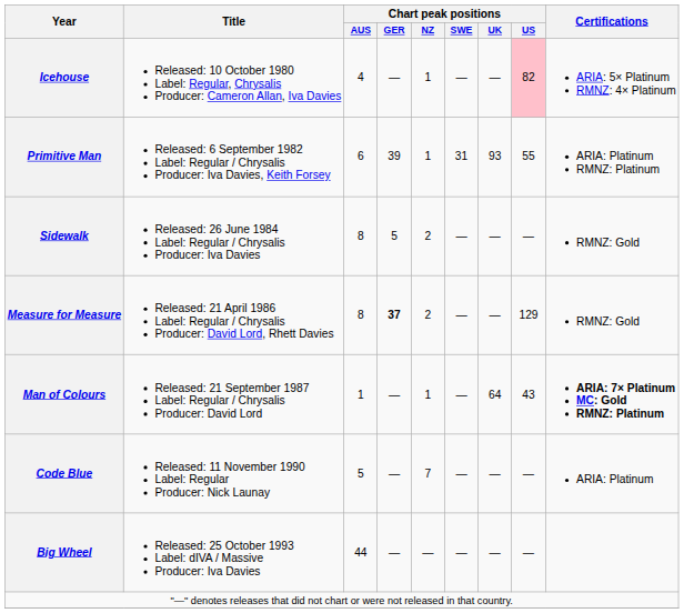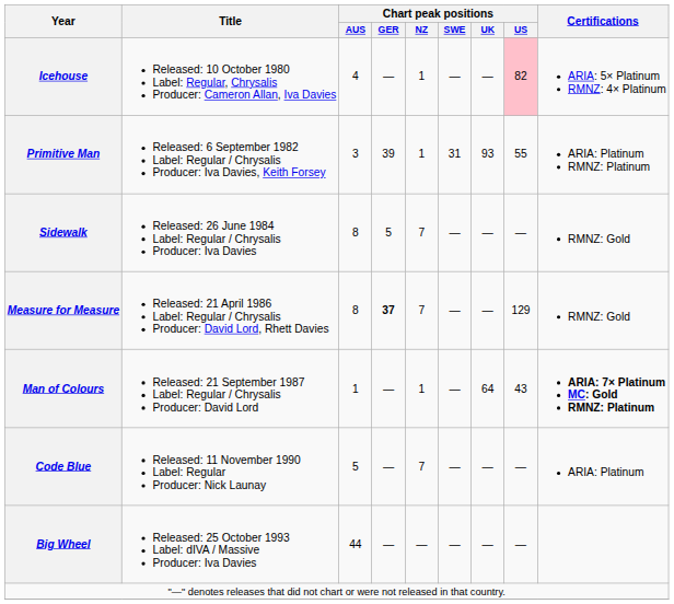 <table class="wikitable plainrowheaders">
 <tr>
 <th scope="col" rowspan="2">Year</th>
 <th scope="col" rowspan="2">Title</th>
 <th scope="col" colspan="6">Chart peak positions</th>
 <th scope="col" rowspan="2"><a href='#'>Certifications</a></th>
 </tr>
 <tr>
 <th style="width:3em;font-size:85%"><a href='#'>AUS</a><br></th>
 <th style="width:3em;font-size:85%"><a href='#'>GER</a><br></th>
 <th style="width:3em;font-size:85%"><a href='#'>NZ</a><br></th>
 <th style="width:3em;font-size:85%"><a href='#'>SWE</a><br></th>
 <th style="width:3em;font-size:85%"><a href='#'>UK</a><br></th>
 <th style="width:3em;font-size:85%"><a href='#'>US</a><br></th>
 </tr>
 <tr>
 <th scope="row"><em><a href='#'>Icehouse</a></em></th>
 <td><br><ul><li>Released: 10 October 1980</li><li>Label: <a href='#'>Regular</a>, <a href='#'>Chrysalis</a></li><li>Producer: <a href='#'>Cameron Allan</a>, <a href='#'>Iva Davies</a></li></ul></td>
 <td style="text-align:center;">4</td>
 <td style="text-align:center;">—</td>
 <td style="text-align:center;">1</td>
 <td style="text-align:center;">—</td>
 <td style="text-align:center;">—</td>
 <td style="background: pink; text-align:center;">82</td>
 <td><br><ul><li><a href='#'>ARIA</a>: 5× Platinum</li><li><a href='#'>RMNZ</a>: 4× Platinum</li></ul></td>
 </tr>
 <tr>
 <th scope="row"><em><a href='#'>Primitive Man</a></em></th>
 <td><br><ul><li>Released: 6 September 1982</li><li>Label: Regular / Chrysalis</li><li>Producer: Iva Davies, <a href='#'>Keith Forsey</a></li></ul></td>
-<td style="text-align:center;">6</td>
+<td style="text-align:center;">3</td>
 <td style="text-align:center;">39</td>
 <td style="text-align:center;">1</td>
 <td style="text-align:center;">31</td>
 <td style="text-align:center;">93</td>
 <td style="text-align:center;">55</td>
 <td><br><ul><li>ARIA: Platinum</li><li>RMNZ: Platinum </li></ul></td>
 </tr>
 <tr>
 <th scope="row"><em><a href='#'>Sidewalk</a></em></th>
 <td><br><ul><li>Released: 26 June 1984</li><li>Label: Regular / Chrysalis</li><li>Producer: Iva Davies</li></ul></td>
 <td style="text-align:center;">8</td>
 <td style="text-align:center;">5</td>
-<td style="text-align:center;">2</td>
+<td style="text-align:center;">7</td>
 <td style="text-align:center;">—</td>
 <td style="text-align:center;">—</td>
 <td style="text-align:center;">—</td>
 <td><br><ul><li>RMNZ: Gold</li></ul></td>
 </tr>
 <tr>
 <th scope="row"><em><a href='#'>Measure for Measure</a></em></th>
 <td><br><ul><li>Released: 21 April 1986</li><li>Label: Regular / Chrysalis</li><li>Producer: <a href='#'>David Lord</a>, Rhett Davies</li></ul></td>
 <td style="text-align:center;">8</td>
 <td style="text-align:center;"><strong>37</strong></td>
-<td style="text-align:center;">2</td>
+<td style="text-align:center;">7</td>
 <td style="text-align:center;">—</td>
 <td style="text-align:center;">—</td>
 <td style="text-align:center;">129</td>
 <td><br><ul><li>RMNZ: Gold</li></ul></td>
 </tr>
 <tr>
 <th scope="row"><em><a href='#'>Man of Colours</a></em></th>
 <td><br><ul><li>Released: 21 September 1987</li><li>Label: Regular / Chrysalis</li><li>Producer: David Lord</li></ul></td>
 <td style="text-align:center;">1</td>
 <td style="text-align:center;">—</td>
 <td style="text-align:center;">1</td>
 <td style="text-align:center;">—</td>
 <td style="text-align:center;">64</td>
 <td style="text-align:center;">43</td>
 <td><strong><br><ul><li>ARIA: 7× Platinum</li><li><a href='#'>MC</a>: Gold</li><li>RMNZ: Platinum</li></ul></strong></td>
 </tr>
 <tr>
 <th scope="row"><em><a href='#'>Code Blue</a></em></th>
 <td><br><ul><li>Released: 11 November 1990</li><li>Label: Regular</li><li>Producer: Nick Launay</li></ul></td>
 <td style="text-align:center;">5</td>
 <td style="text-align:center;">—</td>
 <td style="text-align:center;">7</td>
 <td style="text-align:center;">—</td>
 <td style="text-align:center;">—</td>
 <td style="text-align:center;">—</td>
 <td><br><ul><li>ARIA: Platinum</li></ul></td>
 </tr>
 <tr>
 <th scope="row"><em><a href='#'>Big Wheel</a></em></th>
 <td><br><ul><li>Released: 25 October 1993</li><li>Label: dIVA / Massive</li><li>Producer: Iva Davies</li></ul></td>
 <td style="text-align:center;">44</td>
 <td style="text-align:center;">—</td>
 <td style="text-align:center;">—</td>
 <td style="text-align:center;">—</td>
 <td style="text-align:center;">—</td>
 <td style="text-align:center;">—</td>
 <td></td>
 </tr>
 <tr>
 <td align="center" colspan="9" style="font-size: 90%">"—" denotes releases that did not chart or were not released in that country.</td>
 </tr>
 <tr>
 </tr>
 </table>
